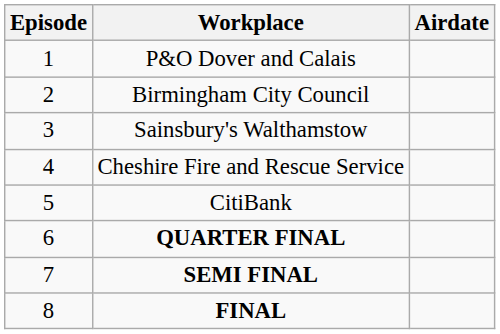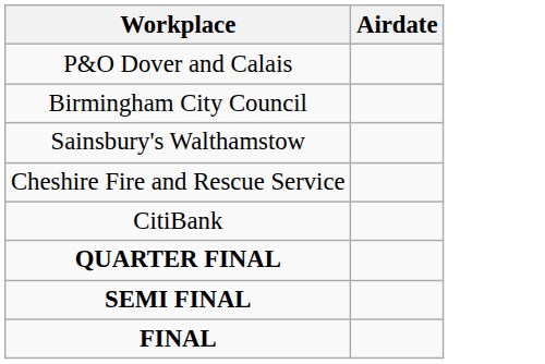 <table class="wikitable" style="text-align:center;">
 <tr>
-<th>Episode</th>
 <th>Workplace</th>
 <th>Airdate</th>
 </tr>
 <tr>
-<td>1</td>
 <td>P&O Dover and Calais</td>
 <td></td>
 </tr>
 <tr>
-<td>2</td>
 <td>Birmingham City Council</td>
 <td></td>
 </tr>
 <tr>
-<td>3</td>
 <td>Sainsbury's Walthamstow</td>
 <td></td>
 </tr>
 <tr>
-<td>4</td>
 <td>Cheshire Fire and Rescue Service</td>
 <td></td>
 </tr>
 <tr>
-<td>5</td>
 <td>CitiBank </td>
 <td></td>
 </tr>
 <tr>
-<td>6</td>
 <td><strong>QUARTER FINAL</strong></td>
 <td></td>
 </tr>
 <tr>
-<td>7</td>
 <td><strong>SEMI FINAL</strong></td>
 <td></td>
 </tr>
 <tr>
-<td>8</td>
 <td><strong>FINAL</strong></td>
 <td></td>
 </tr>
 </table>
